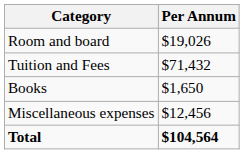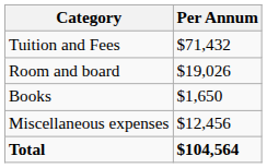 <table class="wikitable">
 <tr>
 <th scope="col">Category</th>
 <th scope="col">Per Annum</th>
 </tr>
 <tr>
+<td>Tuition and Fees</td>
+<td>$71,432</td>
+</tr>
+<tr>
 <td>Room and board</td>
 <td>$19,026</td>
-</tr>
-<tr>
-<td>Tuition and Fees</td>
-<td>$71,432</td>
 </tr>
 <tr>
 <td>Books</td>
 <td>$1,650</td>
 </tr>
 <tr>
 <td>Miscellaneous expenses</td>
 <td>$12,456</td>
 </tr>
 <tr>
 <td><strong>Total</strong></td>
 <td><strong>$104,564</strong></td>
 </tr>
 </table>
